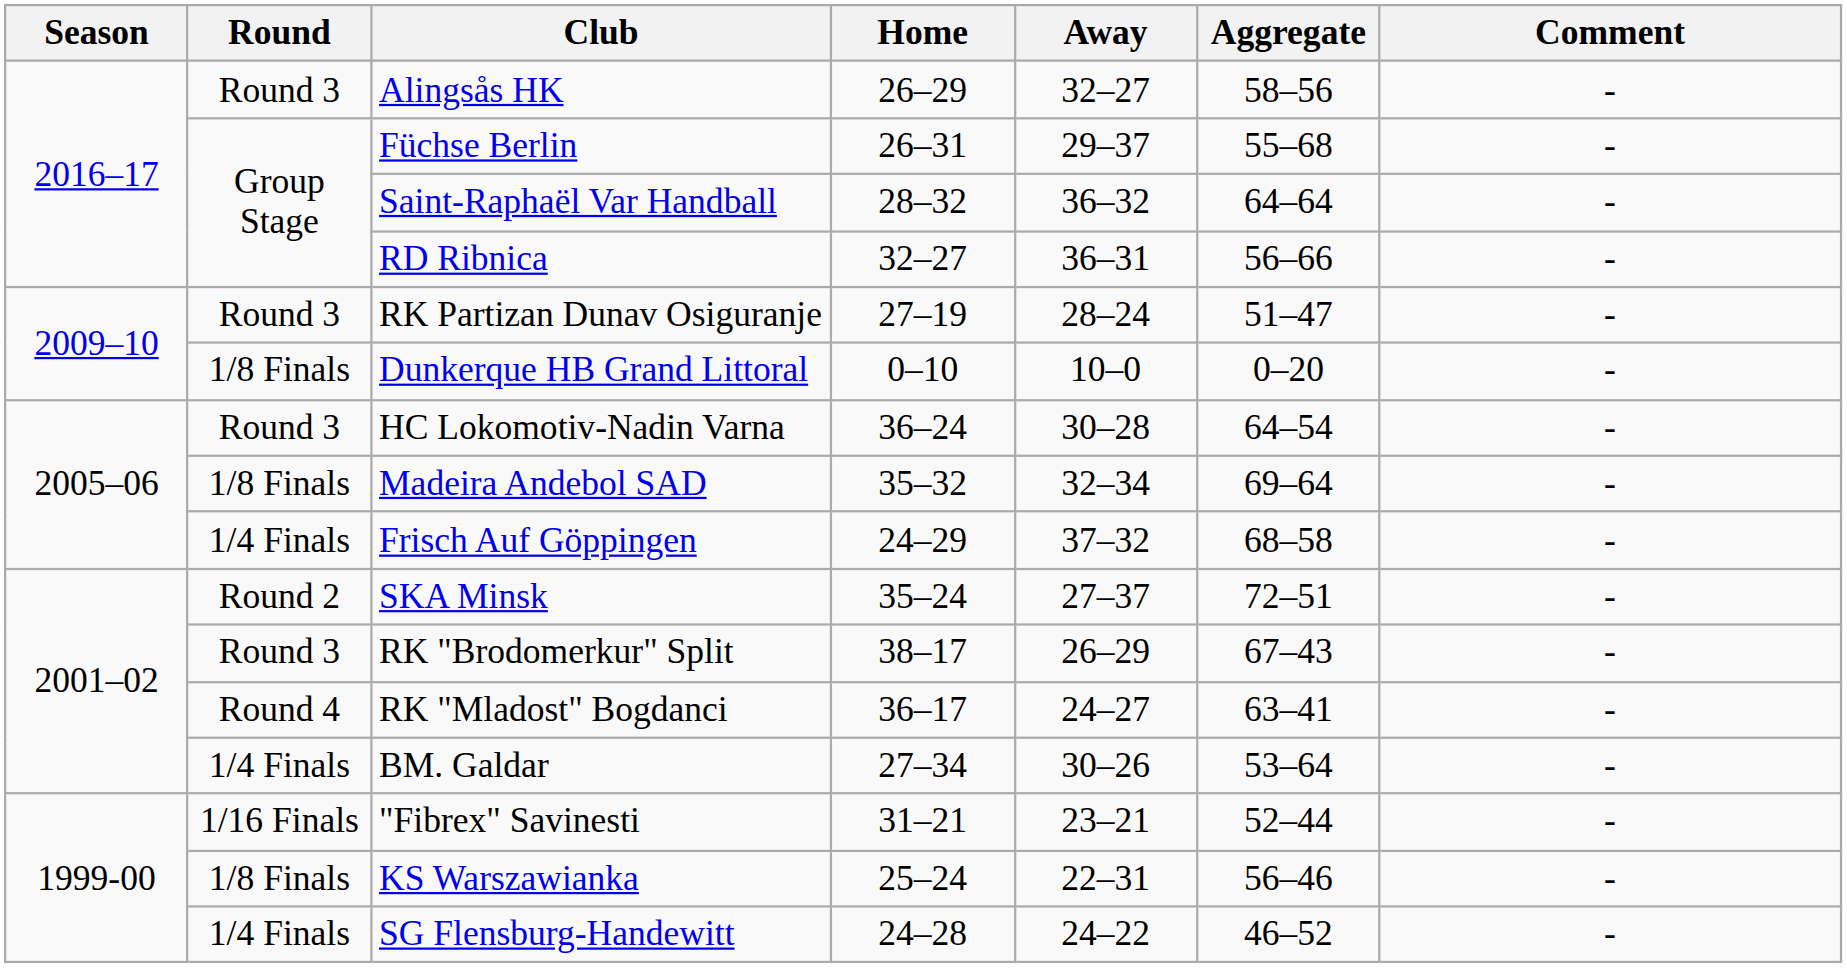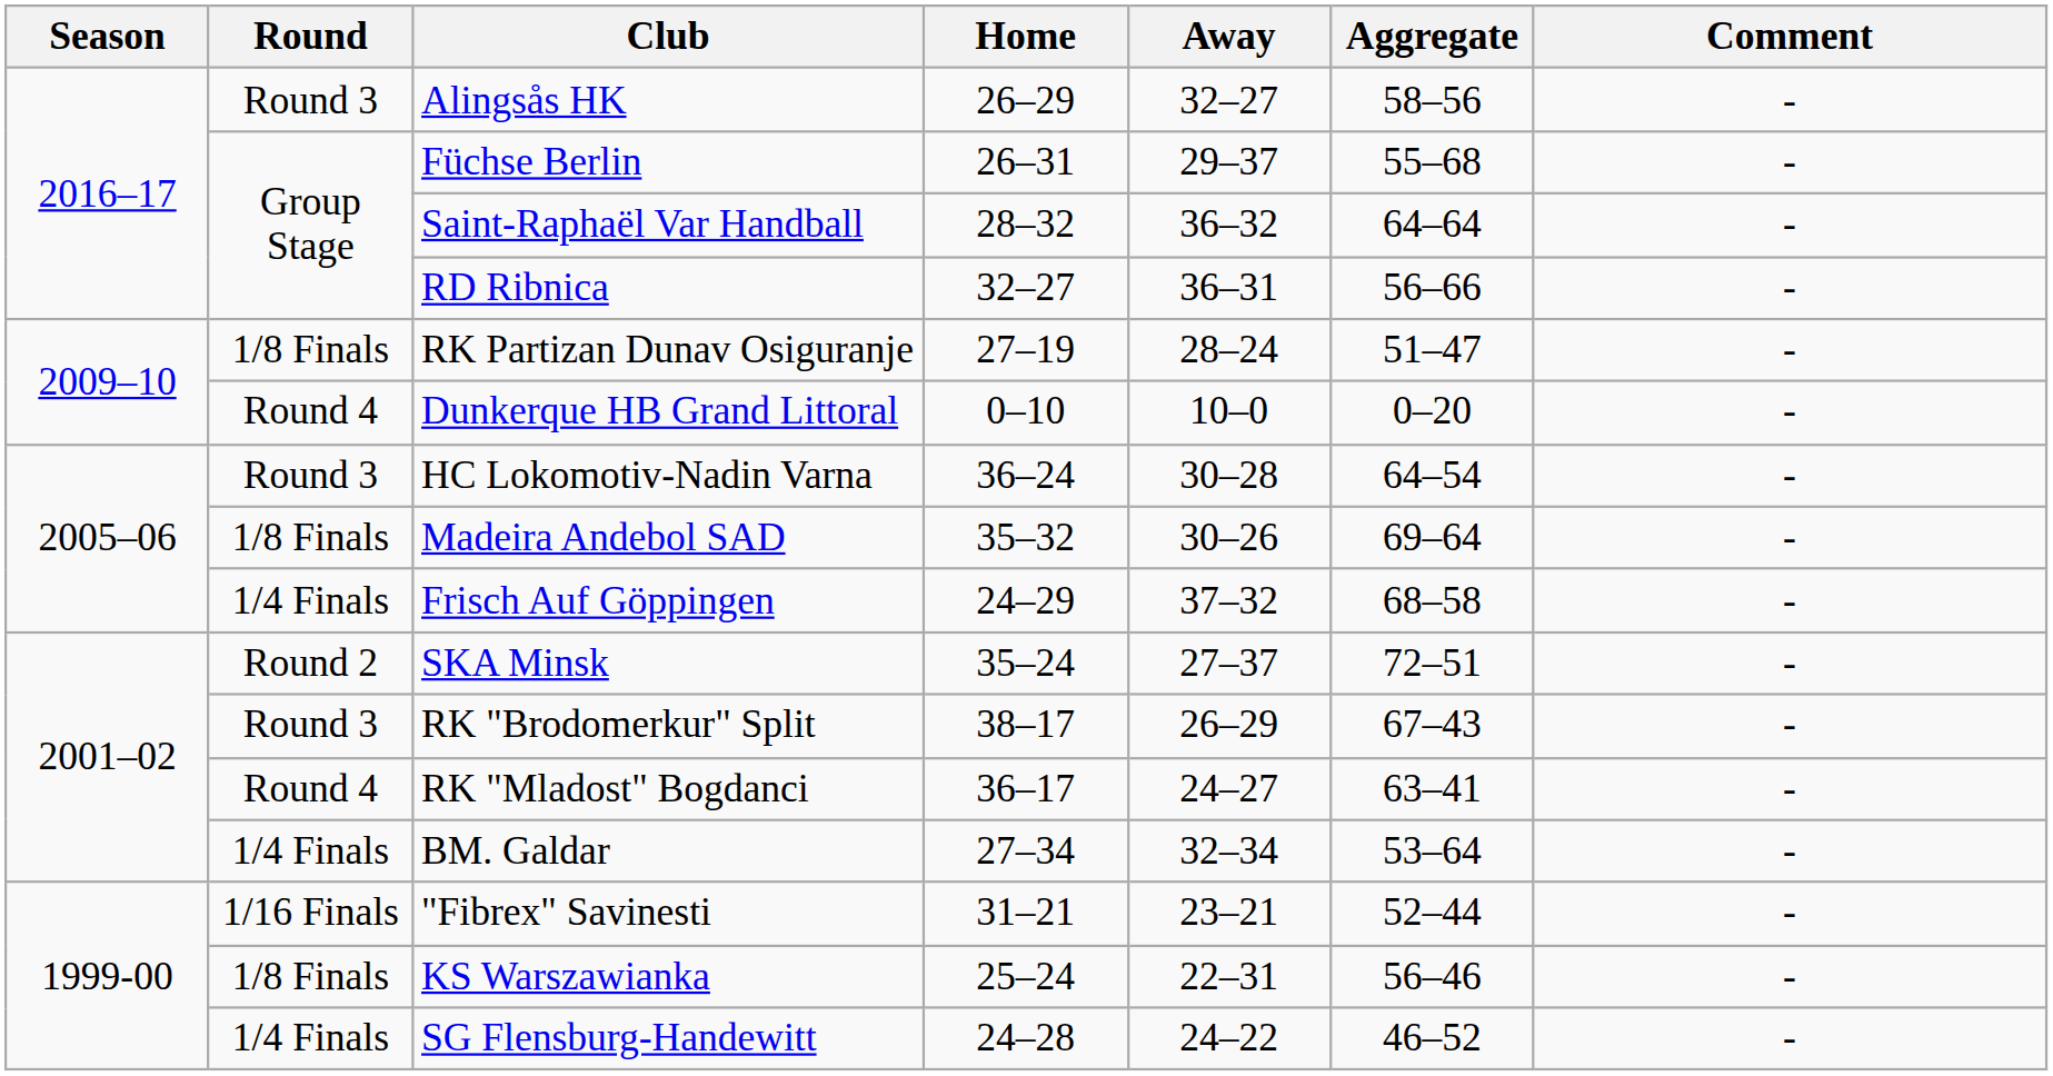 <table class="wikitable" style="text-align:center;">
 <tr>
 <th width=75px>Season</th>
 <th width=75px>Round</th>
 <th width=200px>Club</th>
 <th width=75px>Home</th>
 <th width=75px>Away</th>
 <th width=75px>Aggregate</th>
 <th width=200px>Comment</th>
 </tr>
 <tr>
 <td rowspan="4"><a href='#'>2016–17</a></td>
 <td>Round 3</td>
 <td align=left> <a href='#'>Alingsås HK</a></td>
 <td>26–29</td>
 <td>32–27</td>
 <td>58–56</td>
 <td>-</td>
 </tr>
 <tr>
 <td rowspan="3">Group Stage</td>
 <td align=left> <a href='#'>Füchse Berlin</a></td>
 <td>26–31</td>
 <td>29–37</td>
 <td>55–68</td>
 <td>-</td>
 </tr>
 <tr>
 <td align=left> <a href='#'>Saint-Raphaël Var Handball</a></td>
 <td>28–32</td>
 <td>36–32</td>
 <td>64–64</td>
 <td>-</td>
 </tr>
 <tr>
 <td align=left> <a href='#'>RD Ribnica</a></td>
 <td>32–27</td>
 <td>36–31</td>
 <td>56–66</td>
 <td>-</td>
 </tr>
 <tr>
 <td rowspan="2"><a href='#'>2009–10</a></td>
-<td>Round 3</td>
+<td>1/8 Finals</td>
 <td align=left> RK Partizan Dunav Osiguranje</td>
 <td>27–19</td>
 <td>28–24</td>
 <td>51–47</td>
 <td>-</td>
 </tr>
 <tr>
-<td>1/8 Finals</td>
+<td>Round 4</td>
 <td align=left> <a href='#'>Dunkerque HB Grand Littoral</a></td>
 <td>0–10</td>
 <td>10–0</td>
 <td>0–20</td>
 <td>-</td>
 </tr>
 <tr>
 <td rowspan="3">2005–06</td>
 <td>Round 3</td>
 <td align=left> HC Lokomotiv-Nadin Varna</td>
 <td>36–24</td>
 <td>30–28</td>
 <td>64–54</td>
 <td>-</td>
 </tr>
 <tr>
 <td>1/8 Finals</td>
 <td align=left> <a href='#'>Madeira Andebol SAD</a></td>
 <td>35–32</td>
-<td>32–34</td>
+<td>30–26</td>
 <td>69–64</td>
 <td>-</td>
 </tr>
 <tr>
 <td>1/4 Finals</td>
 <td align=left> <a href='#'>Frisch Auf Göppingen</a></td>
 <td>24–29</td>
 <td>37–32</td>
 <td>68–58</td>
 <td>-</td>
 </tr>
 <tr>
 <td rowspan="4">2001–02</td>
 <td>Round 2</td>
 <td align=left> <a href='#'>SKA Minsk</a></td>
 <td>35–24</td>
 <td>27–37</td>
 <td>72–51</td>
 <td>-</td>
 </tr>
 <tr>
 <td>Round 3</td>
 <td align=left> RK "Brodomerkur" Split</td>
 <td>38–17</td>
 <td>26–29</td>
 <td>67–43</td>
 <td>-</td>
 </tr>
 <tr>
 <td>Round 4</td>
 <td align=left> RK "Mladost" Bogdanci</td>
 <td>36–17</td>
 <td>24–27</td>
 <td>63–41</td>
 <td>-</td>
 </tr>
 <tr>
 <td>1/4 Finals</td>
 <td align=left> BM. Galdar</td>
 <td>27–34</td>
-<td>30–26</td>
+<td>32–34</td>
 <td>53–64</td>
 <td>-</td>
 </tr>
 <tr>
 <td rowspan="3">1999-00</td>
 <td>1/16 Finals</td>
 <td align=left> "Fibrex" Savinesti</td>
 <td>31–21</td>
 <td>23–21</td>
 <td>52–44</td>
 <td>-</td>
 </tr>
 <tr>
 <td>1/8 Finals</td>
 <td align=left> <a href='#'>KS Warszawianka</a></td>
 <td>25–24</td>
 <td>22–31</td>
 <td>56–46</td>
 <td>-</td>
 </tr>
 <tr>
 <td>1/4 Finals</td>
 <td align=left> <a href='#'>SG Flensburg-Handewitt</a></td>
 <td>24–28</td>
 <td>24–22</td>
 <td>46–52</td>
 <td>-</td>
 </tr>
 </table>
